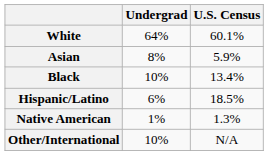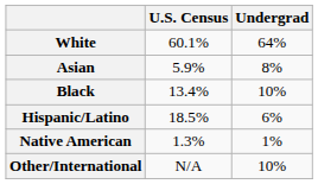 <table style="float: right; margin:10px; text-align:center;" class="wikitable">
 <tr>
 <th></th>
+<th>U.S. Census</th>
 <th>Undergrad</th>
-<th>U.S. Census</th>
 </tr>
 <tr>
 <th>White</th>
+<td>60.1%</td>
 <td>64%</td>
-<td>60.1%</td>
 </tr>
 <tr>
 <th>Asian</th>
+<td>5.9%</td>
 <td>8%</td>
-<td>5.9%</td>
 </tr>
 <tr>
 <th>Black</th>
+<td>13.4%</td>
 <td>10%</td>
-<td>13.4%</td>
 </tr>
 <tr>
 <th>Hispanic/Latino</th>
+<td>18.5%</td>
 <td>6%</td>
-<td>18.5%</td>
 </tr>
 <tr>
 <th>Native American</th>
+<td>1.3%</td>
 <td>1%</td>
-<td>1.3%</td>
 </tr>
 <tr>
 <th>Other/International</th>
+<td>N/A</td>
 <td>10%</td>
-<td>N/A</td>
 </tr>
 </table>
